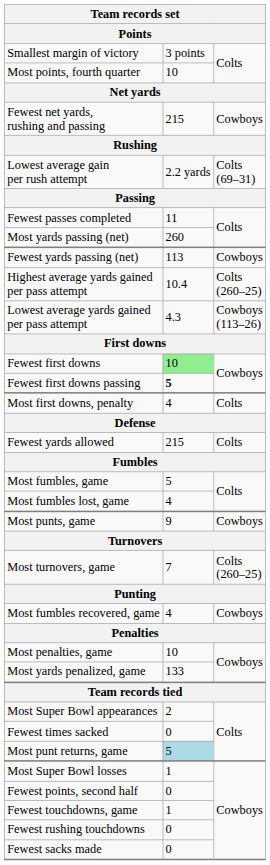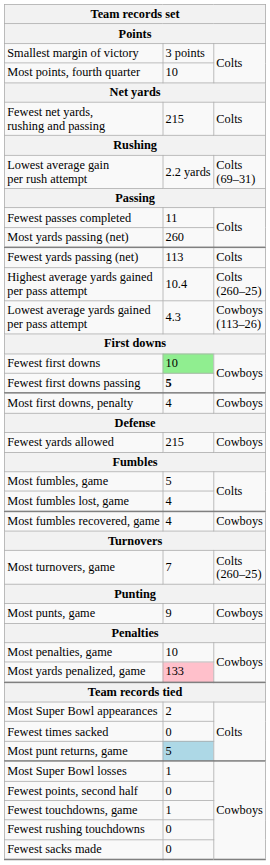 <table class="wikitable">
 <tr>
 <th colspan=3>Team records set</th>
 </tr>
 <tr>
 <th colspan=3>Points</th>
 </tr>
 <tr>
 <td>Smallest margin of victory</td>
 <td>3 points</td>
 <td rowspan=2>Colts</td>
 </tr>
 <tr>
 <td>Most points, fourth quarter</td>
 <td>10</td>
 </tr>
 <tr>
 <th colspan=3>Net yards</th>
 </tr>
 <tr>
 <td>Fewest net yards, <br>rushing and passing</td>
 <td>215</td>
-<td>Cowboys</td>
+<td>Colts</td>
 </tr>
 <tr>
 <th colspan=3>Rushing</th>
 </tr>
 <tr>
 <td>Lowest average gain<br> per rush attempt</td>
 <td>2.2 yards</td>
 <td>Colts<br>(69–31)</td>
 </tr>
 <tr>
 <th colspan=3>Passing</th>
 </tr>
 <tr>
 <td>Fewest passes completed</td>
 <td>11</td>
 <td rowspan=2>Colts</td>
 </tr>
 <tr style="border-bottom: 2px solid gray">
 <td>Most yards passing (net)</td>
 <td>260</td>
 </tr>
 <tr>
 <td>Fewest yards passing (net)</td>
 <td>113</td>
-<td>Cowboys</td>
+<td>Colts</td>
 </tr>
 <tr>
 <td>Highest average yards gained <br>per pass attempt</td>
 <td>10.4</td>
 <td>Colts <br> (260–25)</td>
 </tr>
 <tr>
 <td>Lowest average yards gained <br>per pass attempt</td>
 <td>4.3</td>
 <td>Cowboys<br>(113–26)</td>
 </tr>
 <tr>
 <th colspan=3>First downs</th>
 </tr>
 <tr>
 <td>Fewest first downs</td>
 <td style="background: lightgreen;">10</td>
 <td rowspan=2>Cowboys</td>
 </tr>
 <tr style="border-bottom: 2px solid gray">
 <td>Fewest first downs passing</td>
 <td><strong>5</strong></td>
 </tr>
 <tr>
 <td>Most first downs, penalty</td>
 <td>4</td>
-<td>Colts</td>
+<td>Cowboys</td>
 </tr>
 <tr>
 <th colspan=3>Defense</th>
 </tr>
 <tr>
 <td>Fewest yards allowed</td>
 <td>215</td>
-<td>Colts</td>
+<td>Cowboys</td>
 </tr>
 <tr>
 <th colspan=3>Fumbles</th>
 </tr>
 <tr>
 <td>Most fumbles, game</td>
 <td>5</td>
 <td rowspan=2>Colts</td>
 </tr>
 <tr style="border-bottom: 2px solid gray">
 <td>Most fumbles lost, game</td>
 <td>4</td>
 </tr>
 <tr>
-<td>Most punts, game</td>
-<td>9</td>
+<td>Most fumbles recovered, game</td>
+<td>4</td>
 <td>Cowboys</td>
 </tr>
 <tr>
 <th colspan=3>Turnovers</th>
 </tr>
 <tr>
 <td>Most turnovers, game</td>
 <td>7</td>
 <td>Colts <br> (260–25)</td>
 </tr>
 <tr>
 <th colspan=3>Punting</th>
 </tr>
 <tr>
-<td>Most fumbles recovered, game</td>
-<td>4</td>
+<td>Most punts, game</td>
+<td>9</td>
 <td>Cowboys</td>
 </tr>
 <tr>
 <th colspan=3>Penalties</th>
 </tr>
 <tr>
 <td>Most penalties, game</td>
 <td>10</td>
 <td rowspan=2>Cowboys</td>
 </tr>
 <tr style="border-bottom: 2px solid gray">
 <td>Most yards penalized, game</td>
-<td>133</td>
+<td style="background: pink;">133</td>
 </tr>
 <tr>
 <th colspan=3>Team records tied</th>
 </tr>
 <tr>
 <td>Most Super Bowl appearances</td>
 <td>2</td>
 <td rowspan=3>Colts</td>
 </tr>
 <tr>
 <td>Fewest times sacked</td>
 <td>0</td>
 </tr>
 <tr style="border-bottom: 2px solid gray">
 <td>Most punt returns, game</td>
 <td style="background: lightblue;">5</td>
 </tr>
 <tr>
 <td>Most Super Bowl losses</td>
 <td>1</td>
 <td rowspan=5 style="border-bottom: 2px solid gray">Cowboys</td>
 </tr>
 <tr>
 <td>Fewest points, second half</td>
 <td>0</td>
 </tr>
 <tr>
 <td>Fewest touchdowns, game</td>
 <td>1</td>
 </tr>
 <tr>
 <td>Fewest rushing touchdowns</td>
 <td>0</td>
 </tr>
 <tr style="border-bottom: 2px solid gray">
 <td>Fewest sacks made</td>
 <td>0</td>
 </tr>
 </table>
